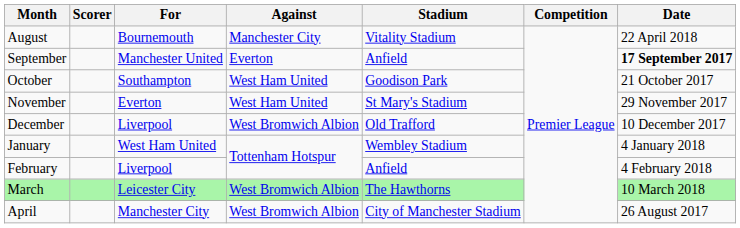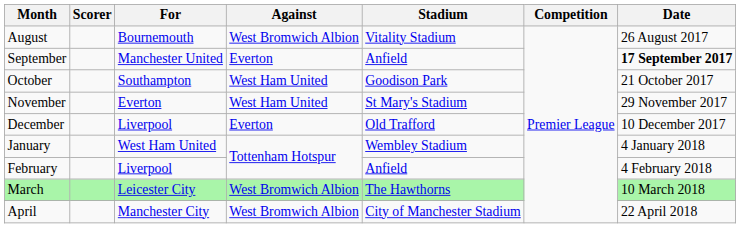 <table class="wikitable">
 <tr>
 <th>Month</th>
 <th>Scorer</th>
 <th>For</th>
 <th>Against</th>
 <th>Stadium</th>
 <th>Competition</th>
 <th>Date</th>
 </tr>
 <tr>
 <td>August</td>
 <td> </td>
 <td><a href='#'>Bournemouth</a></td>
-<td><a href='#'>Manchester City</a></td>
+<td><a href='#'>West Bromwich Albion</a></td>
 <td><a href='#'>Vitality Stadium</a></td>
 <td rowspan=9><a href='#'>Premier League</a></td>
-<td>22 April 2018</td>
+<td>26 August 2017</td>
 </tr>
 <tr>
 <td>September</td>
 <td> </td>
 <td><a href='#'>Manchester United</a></td>
 <td><a href='#'>Everton</a></td>
 <td><a href='#'>Anfield</a></td>
 <td><strong>17 September 2017</strong></td>
 </tr>
 <tr>
 <td>October</td>
 <td> </td>
 <td><a href='#'>Southampton</a></td>
 <td><a href='#'>West Ham United</a></td>
 <td><a href='#'>Goodison Park</a></td>
 <td>21 October 2017</td>
 </tr>
 <tr>
 <td>November</td>
 <td> </td>
 <td><a href='#'>Everton</a></td>
 <td><a href='#'>West Ham United</a></td>
 <td><a href='#'>St Mary's Stadium</a></td>
 <td>29 November 2017</td>
 </tr>
 <tr>
 <td>December</td>
 <td> </td>
 <td><a href='#'>Liverpool</a></td>
-<td><a href='#'>West Bromwich Albion</a></td>
+<td><a href='#'>Everton</a></td>
 <td><a href='#'>Old Trafford</a></td>
 <td>10 December 2017</td>
 </tr>
 <tr>
 <td>January</td>
 <td> </td>
 <td><a href='#'>West Ham United</a></td>
 <td rowspan=2><a href='#'>Tottenham Hotspur</a></td>
 <td><a href='#'>Wembley Stadium</a></td>
 <td>4 January 2018</td>
 </tr>
 <tr>
 <td>February</td>
 <td> </td>
 <td><a href='#'>Liverpool</a></td>
 <td><a href='#'>Anfield</a></td>
 <td>4 February 2018</td>
 </tr>
 <tr>
 <td bgcolor=#A9F5A9>March</td>
 <td bgcolor=#A9F5A9> </td>
 <td bgcolor=#A9F5A9><a href='#'>Leicester City</a></td>
 <td bgcolor=#A9F5A9><a href='#'>West Bromwich Albion</a></td>
 <td bgcolor=#A9F5A9><a href='#'>The Hawthorns</a></td>
 <td bgcolor=#A9F5A9>10 March 2018</td>
 </tr>
 <tr>
 <td>April</td>
 <td> </td>
 <td><a href='#'>Manchester City</a></td>
 <td><a href='#'>West Bromwich Albion</a></td>
 <td><a href='#'>City of Manchester Stadium</a></td>
-<td>26 August 2017</td>
+<td>22 April 2018</td>
 </tr>
 </table>
